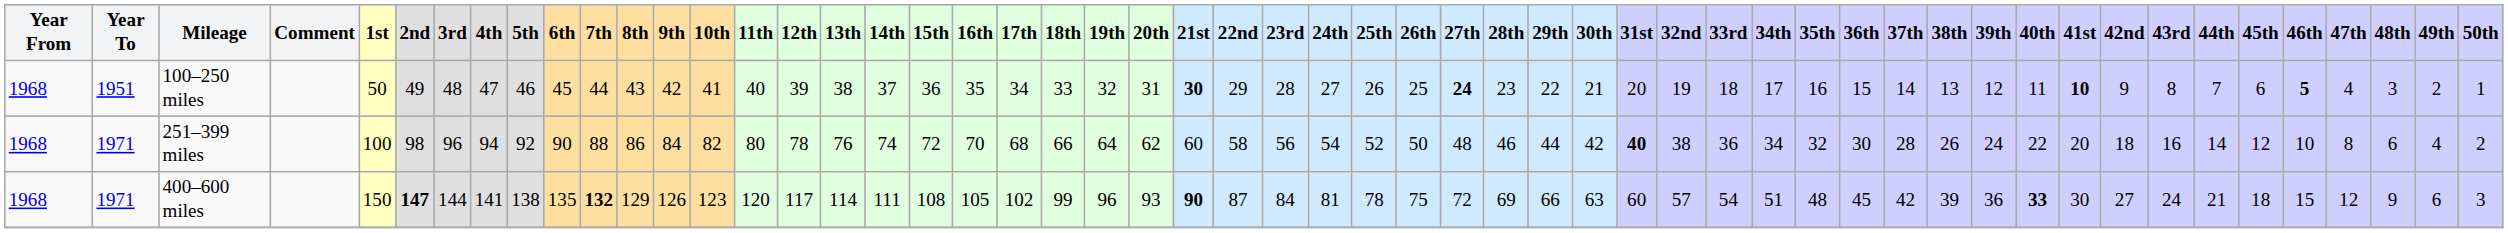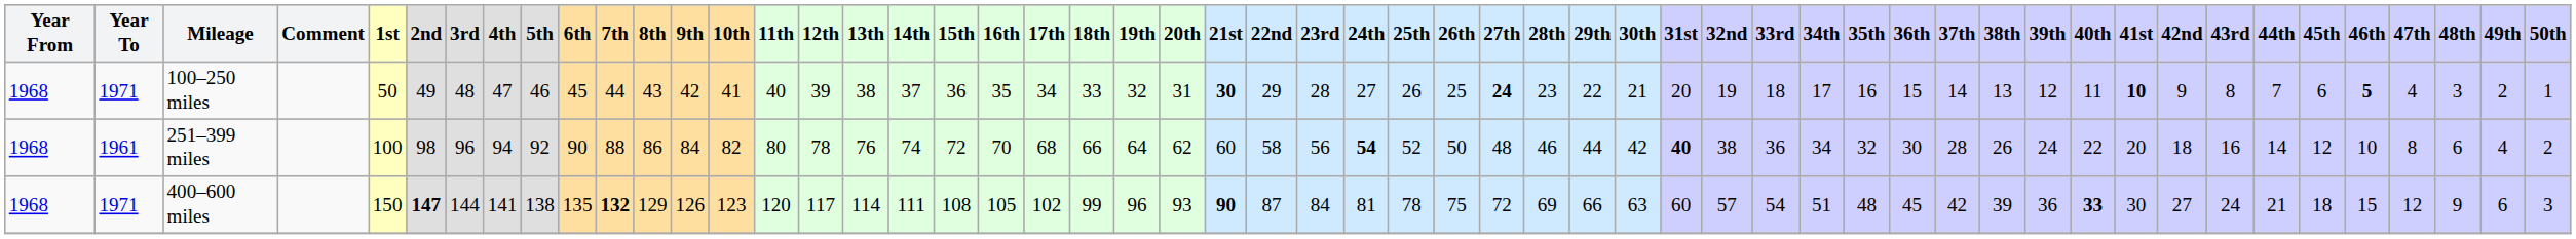 <table border="2" cellpadding="2" cellspacing="0" style="margin:0 1em 0 0; background:#f9f9f9; border:1px #aaa solid; border-collapse:collapse; font-size:75%;">
 <tr>
 <th bgcolor=f2f3f4>Year From</th>
 <th bgcolor=f2f3f4>Year To</th>
 <th bgcolor=f2f3f4>Mileage</th>
 <th bgcolor=f2f3f4>Comment</th>
 <td bgcolor=ffffbf align="center"><strong>1st</strong></td>
 <td bgcolor=dfdfdf align="center"><strong>2nd</strong></td>
 <td bgcolor=dfdfdf align="center"><strong>3rd</strong></td>
 <td bgcolor=dfdfdf align="center"><strong>4th</strong></td>
 <td bgcolor=dfdfdf align="center"><strong>5th</strong></td>
 <td bgcolor=ffdf9f align="center"><strong>6th</strong></td>
 <td bgcolor=ffdf9f align="center"><strong>7th</strong></td>
 <td bgcolor=ffdf9f align="center"><strong>8th</strong></td>
 <td bgcolor=ffdf9f align="center"><strong>9th</strong></td>
 <td bgcolor=ffdf9f align="center"><strong>10th</strong></td>
 <td bgcolor=dfffdf align="center"><strong>11th</strong></td>
 <td bgcolor=dfffdf align="center"><strong>12th</strong></td>
 <td bgcolor=dfffdf align="center"><strong>13th</strong></td>
 <td bgcolor=dfffdf align="center"><strong>14th</strong></td>
 <td bgcolor=dfffdf align="center"><strong>15th</strong></td>
 <td bgcolor=dfffdf align="center"><strong>16th</strong></td>
 <td bgcolor=dfffdf align="center"><strong>17th</strong></td>
 <td bgcolor=dfffdf align="center"><strong>18th</strong></td>
 <td bgcolor=dfffdf align="center"><strong>19th</strong></td>
 <td bgcolor=dfffdf align="center"><strong>20th</strong></td>
 <td bgcolor=cfeaff align="center"><strong>21st</strong></td>
 <td bgcolor=cfeaff align="center"><strong>22nd</strong></td>
 <td bgcolor=cfeaff align="center"><strong>23rd</strong></td>
 <td bgcolor=cfeaff align="center"><strong>24th</strong></td>
 <td bgcolor=cfeaff align="center"><strong>25th</strong></td>
 <td bgcolor=cfeaff align="center"><strong>26th</strong></td>
 <td bgcolor=cfeaff align="center"><strong>27th</strong></td>
 <td bgcolor=cfeaff align="center"><strong>28th</strong></td>
 <td bgcolor=cfeaff align="center"><strong>29th</strong></td>
 <td bgcolor=cfeaff align="center"><strong>30th</strong></td>
 <td bgcolor=cfcfff align="center"><strong>31st</strong></td>
 <td bgcolor=cfcfff align="center"><strong>32nd</strong></td>
 <td bgcolor=cfcfff align="center"><strong>33rd</strong></td>
 <td bgcolor=cfcfff align="center"><strong>34th</strong></td>
 <td bgcolor=cfcfff align="center"><strong>35th</strong></td>
 <td bgcolor=cfcfff align="center"><strong>36th</strong></td>
 <td bgcolor=cfcfff align="center"><strong>37th</strong></td>
 <td bgcolor=cfcfff align="center"><strong>38th</strong></td>
 <td bgcolor=cfcfff align="center"><strong>39th</strong></td>
 <td bgcolor=cfcfff align="center"><strong>40th</strong></td>
 <td bgcolor=cfcfff align="center"><strong>41st</strong></td>
 <td bgcolor=cfcfff align="center"><strong>42nd</strong></td>
 <td bgcolor=cfcfff align="center"><strong>43rd</strong></td>
 <td bgcolor=cfcfff align="center"><strong>44th</strong></td>
 <td bgcolor=cfcfff align="center"><strong>45th</strong></td>
 <td bgcolor=cfcfff align="center"><strong>46th</strong></td>
 <td bgcolor=cfcfff align="center"><strong>47th</strong></td>
 <td bgcolor=cfcfff align="center"><strong>48th</strong></td>
 <td bgcolor=cfcfff align="center"><strong>49th</strong></td>
 <td bgcolor=cfcfff align="center"><strong>50th</strong></td>
 </tr>
 <tr>
 <td><a href='#'>1968</a></td>
-<td><a href='#'>1951</a></td>
+<td><a href='#'>1971</a></td>
 <td>100–250 miles</td>
 <td></td>
 <td bgcolor=ffffbf align="center">50</td>
 <td bgcolor=dfdfdf align="center">49</td>
 <td bgcolor=dfdfdf align="center">48</td>
 <td bgcolor=dfdfdf align="center">47</td>
 <td bgcolor=dfdfdf align="center">46</td>
 <td bgcolor=ffdf9f align="center">45</td>
 <td bgcolor=ffdf9f align="center">44</td>
 <td bgcolor=ffdf9f align="center">43</td>
 <td bgcolor=ffdf9f align="center">42</td>
 <td bgcolor=ffdf9f align="center">41</td>
 <td bgcolor=dfffdf align="center">40</td>
 <td bgcolor=dfffdf align="center">39</td>
 <td bgcolor=dfffdf align="center">38</td>
 <td bgcolor=dfffdf align="center">37</td>
 <td bgcolor=dfffdf align="center">36</td>
 <td bgcolor=dfffdf align="center">35</td>
 <td bgcolor=dfffdf align="center">34</td>
 <td bgcolor=dfffdf align="center">33</td>
 <td bgcolor=dfffdf align="center">32</td>
 <td bgcolor=dfffdf align="center">31</td>
 <td bgcolor=cfeaff align="center"><strong>30</strong></td>
 <td bgcolor=cfeaff align="center">29</td>
 <td bgcolor=cfeaff align="center">28</td>
 <td bgcolor=cfeaff align="center">27</td>
 <td bgcolor=cfeaff align="center">26</td>
 <td bgcolor=cfeaff align="center">25</td>
 <td bgcolor=cfeaff align="center"><strong>24</strong></td>
 <td bgcolor=cfeaff align="center">23</td>
 <td bgcolor=cfeaff align="center">22</td>
 <td bgcolor=cfeaff align="center">21</td>
 <td bgcolor=cfcfff align="center">20</td>
 <td bgcolor=cfcfff align="center">19</td>
 <td bgcolor=cfcfff align="center">18</td>
 <td bgcolor=cfcfff align="center">17</td>
 <td bgcolor=cfcfff align="center">16</td>
 <td bgcolor=cfcfff align="center">15</td>
 <td bgcolor=cfcfff align="center">14</td>
 <td bgcolor=cfcfff align="center">13</td>
 <td bgcolor=cfcfff align="center">12</td>
 <td bgcolor=cfcfff align="center">11</td>
 <td bgcolor=cfcfff align="center"><strong>10</strong></td>
 <td bgcolor=cfcfff align="center">9</td>
 <td bgcolor=cfcfff align="center">8</td>
 <td bgcolor=cfcfff align="center">7</td>
 <td bgcolor=cfcfff align="center">6</td>
 <td bgcolor=cfcfff align="center"><strong>5</strong></td>
 <td bgcolor=cfcfff align="center">4</td>
 <td bgcolor=cfcfff align="center">3</td>
 <td bgcolor=cfcfff align="center">2</td>
 <td bgcolor=cfcfff align="center">1</td>
 </tr>
 <tr>
 <td><a href='#'>1968</a></td>
-<td><a href='#'>1971</a></td>
+<td><a href='#'>1961</a></td>
 <td>251–399 miles</td>
 <td></td>
 <td bgcolor=ffffbf align="center">100</td>
 <td bgcolor=dfdfdf align="center">98</td>
 <td bgcolor=dfdfdf align="center">96</td>
 <td bgcolor=dfdfdf align="center">94</td>
 <td bgcolor=dfdfdf align="center">92</td>
 <td bgcolor=ffdf9f align="center">90</td>
 <td bgcolor=ffdf9f align="center">88</td>
 <td bgcolor=ffdf9f align="center">86</td>
 <td bgcolor=ffdf9f align="center">84</td>
 <td bgcolor=ffdf9f align="center">82</td>
 <td bgcolor=dfffdf align="center">80</td>
 <td bgcolor=dfffdf align="center">78</td>
 <td bgcolor=dfffdf align="center">76</td>
 <td bgcolor=dfffdf align="center">74</td>
 <td bgcolor=dfffdf align="center">72</td>
 <td bgcolor=dfffdf align="center">70</td>
 <td bgcolor=dfffdf align="center">68</td>
 <td bgcolor=dfffdf align="center">66</td>
 <td bgcolor=dfffdf align="center">64</td>
 <td bgcolor=dfffdf align="center">62</td>
 <td bgcolor=cfeaff align="center">60</td>
 <td bgcolor=cfeaff align="center">58</td>
 <td bgcolor=cfeaff align="center">56</td>
-<td bgcolor=cfeaff align="center">54</td>
+<td bgcolor=cfeaff align="center"><strong>54</strong></td>
 <td bgcolor=cfeaff align="center">52</td>
 <td bgcolor=cfeaff align="center">50</td>
 <td bgcolor=cfeaff align="center">48</td>
 <td bgcolor=cfeaff align="center">46</td>
 <td bgcolor=cfeaff align="center">44</td>
 <td bgcolor=cfeaff align="center">42</td>
 <td bgcolor=cfcfff align="center"><strong>40</strong></td>
 <td bgcolor=cfcfff align="center">38</td>
 <td bgcolor=cfcfff align="center">36</td>
 <td bgcolor=cfcfff align="center">34</td>
 <td bgcolor=cfcfff align="center">32</td>
 <td bgcolor=cfcfff align="center">30</td>
 <td bgcolor=cfcfff align="center">28</td>
 <td bgcolor=cfcfff align="center">26</td>
 <td bgcolor=cfcfff align="center">24</td>
 <td bgcolor=cfcfff align="center">22</td>
 <td bgcolor=cfcfff align="center">20</td>
 <td bgcolor=cfcfff align="center">18</td>
 <td bgcolor=cfcfff align="center">16</td>
 <td bgcolor=cfcfff align="center">14</td>
 <td bgcolor=cfcfff align="center">12</td>
 <td bgcolor=cfcfff align="center">10</td>
 <td bgcolor=cfcfff align="center">8</td>
 <td bgcolor=cfcfff align="center">6</td>
 <td bgcolor=cfcfff align="center">4</td>
 <td bgcolor=cfcfff align="center">2</td>
 </tr>
 <tr>
 <td><a href='#'>1968</a></td>
 <td><a href='#'>1971</a></td>
 <td>400–600 miles</td>
 <td></td>
 <td bgcolor=ffffbf align="center">150</td>
 <td bgcolor=dfdfdf align="center"><strong>147</strong></td>
 <td bgcolor=dfdfdf align="center">144</td>
 <td bgcolor=dfdfdf align="center">141</td>
 <td bgcolor=dfdfdf align="center">138</td>
 <td bgcolor=ffdf9f align="center">135</td>
 <td bgcolor=ffdf9f align="center"><strong>132</strong></td>
 <td bgcolor=ffdf9f align="center">129</td>
 <td bgcolor=ffdf9f align="center">126</td>
 <td bgcolor=ffdf9f align="center">123</td>
 <td bgcolor=dfffdf align="center">120</td>
 <td bgcolor=dfffdf align="center">117</td>
 <td bgcolor=dfffdf align="center">114</td>
 <td bgcolor=dfffdf align="center">111</td>
 <td bgcolor=dfffdf align="center">108</td>
 <td bgcolor=dfffdf align="center">105</td>
 <td bgcolor=dfffdf align="center">102</td>
 <td bgcolor=dfffdf align="center">99</td>
 <td bgcolor=dfffdf align="center">96</td>
 <td bgcolor=dfffdf align="center">93</td>
 <td bgcolor=cfeaff align="center"><strong>90</strong></td>
 <td bgcolor=cfeaff align="center">87</td>
 <td bgcolor=cfeaff align="center">84</td>
 <td bgcolor=cfeaff align="center">81</td>
 <td bgcolor=cfeaff align="center">78</td>
 <td bgcolor=cfeaff align="center">75</td>
 <td bgcolor=cfeaff align="center">72</td>
 <td bgcolor=cfeaff align="center">69</td>
 <td bgcolor=cfeaff align="center">66</td>
 <td bgcolor=cfeaff align="center">63</td>
 <td bgcolor=cfcfff align="center">60</td>
 <td bgcolor=cfcfff align="center">57</td>
 <td bgcolor=cfcfff align="center">54</td>
 <td bgcolor=cfcfff align="center">51</td>
 <td bgcolor=cfcfff align="center">48</td>
 <td bgcolor=cfcfff align="center">45</td>
 <td bgcolor=cfcfff align="center">42</td>
 <td bgcolor=cfcfff align="center">39</td>
 <td bgcolor=cfcfff align="center">36</td>
 <td bgcolor=cfcfff align="center"><strong>33</strong></td>
 <td bgcolor=cfcfff align="center">30</td>
 <td bgcolor=cfcfff align="center">27</td>
 <td bgcolor=cfcfff align="center">24</td>
 <td bgcolor=cfcfff align="center">21</td>
 <td bgcolor=cfcfff align="center">18</td>
 <td bgcolor=cfcfff align="center">15</td>
 <td bgcolor=cfcfff align="center">12</td>
 <td bgcolor=cfcfff align="center">9</td>
 <td bgcolor=cfcfff align="center">6</td>
 <td bgcolor=cfcfff align="center">3</td>
 </tr>
 <tr>
 </tr>
 </table>
